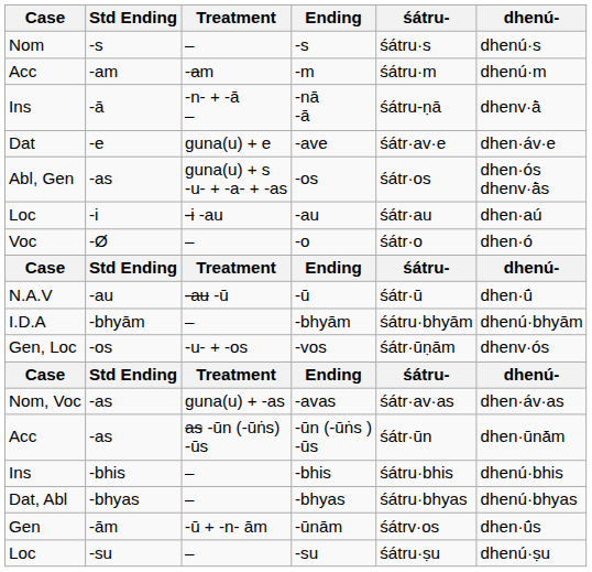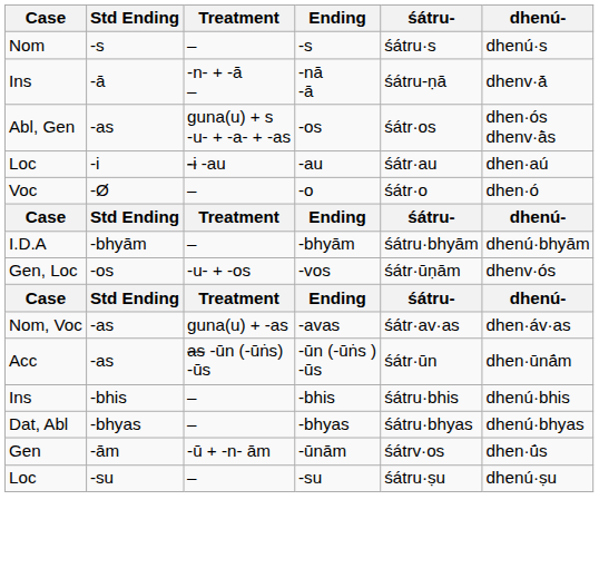 <table class="wikitable">
 <tr>
 <th>Case</th>
 <th>Std Ending</th>
 <th>Treatment</th>
 <th>Ending</th>
 <th>śátru-</th>
 <th>dhenú-</th>
 </tr>
 <tr>
 <td>Nom</td>
 <td>-s</td>
 <td>–</td>
 <td>-s</td>
 <td>śátru·s</td>
 <td>dhenú·s</td>
 </tr>
 <tr>
-<td>Acc</td>
-<td>-am</td>
-<td>-<s>a</s>m</td>
-<td>-m</td>
-<td>śátru·m</td>
-<td>dhenú·m</td>
-</tr>
-<tr>
 <td>Ins</td>
 <td>-ā</td>
 <td>-n- + -ā <br> –</td>
 <td>-nā <br> -ā</td>
 <td>śátru-ṇā</td>
 <td>dhenv·ā̀</td>
-</tr>
-<tr>
-<td>Dat</td>
-<td>-e</td>
-<td>guna(u) + e</td>
-<td>-ave</td>
-<td>śátr·av·e</td>
-<td>dhen·áv·e</td>
 </tr>
 <tr>
 <td>Abl, Gen</td>
 <td>-as</td>
 <td>guna(u) + s <br> -u- + -a- + -as  </td>
 <td>-os</td>
 <td>śátr·os</td>
 <td>dhen·ós <br> dhenv·ā̀s</td>
 </tr>
 <tr>
 <td>Loc</td>
 <td>-i</td>
 <td><s>-i</s> -au</td>
 <td>-au</td>
 <td>śátr·au</td>
 <td>dhen·aú</td>
 </tr>
 <tr>
 <td>Voc</td>
 <td>-Ø</td>
 <td>–</td>
 <td>-o</td>
 <td>śátr·o</td>
 <td>dhen·ó</td>
 </tr>
 <tr>
 <th>Case</th>
 <th>Std Ending</th>
 <th>Treatment</th>
 <th>Ending</th>
 <th>śátru-</th>
 <th>dhenú-</th>
-</tr>
-<tr>
-<td>N.A.V</td>
-<td>-au</td>
-<td><s>-au</s> -ū</td>
-<td>-ū</td>
-<td>śátr·ū</td>
-<td>dhen·ū́</td>
 </tr>
 <tr>
 <td>I.D.A</td>
 <td>-bhyām</td>
 <td>–</td>
 <td>-bhyām</td>
 <td>śátru·bhyām</td>
 <td>dhenú·bhyām</td>
 </tr>
 <tr>
 <td>Gen, Loc</td>
 <td>-os</td>
 <td>-u- + -os</td>
 <td>-vos</td>
 <td>śátr·ūṇām</td>
 <td>dhenv·ós</td>
 </tr>
 <tr>
 <th>Case</th>
 <th>Std Ending</th>
 <th>Treatment</th>
 <th>Ending</th>
 <th>śátru-</th>
 <th>dhenú-</th>
 </tr>
 <tr>
 <td>Nom, Voc</td>
 <td>-as</td>
 <td>guna(u) + -as</td>
 <td>-avas</td>
 <td>śátr·av·as</td>
 <td>dhen·áv·as</td>
 </tr>
 <tr>
 <td>Acc</td>
 <td>-as</td>
 <td><s>as</s> -ūn (-ūṅs) <br> -ūs</td>
 <td>-ūn (-ūṅs ) <br> -ūs</td>
 <td>śátr·ūn</td>
 <td>dhen·ūnā́m</td>
 </tr>
 <tr>
 <td>Ins</td>
 <td>-bhis</td>
 <td>–</td>
 <td>-bhis</td>
 <td>śátru·bhis</td>
 <td>dhenú·bhis</td>
 </tr>
 <tr>
 <td>Dat, Abl</td>
 <td>-bhyas</td>
 <td>–</td>
 <td>-bhyas</td>
 <td>śátru·bhyas</td>
 <td>dhenú·bhyas</td>
 </tr>
 <tr>
 <td>Gen</td>
 <td>-ām</td>
 <td>-ū + -n- ām</td>
 <td>-ūnām</td>
 <td>śátrv·os</td>
 <td>dhen·ū́s</td>
 </tr>
 <tr>
 <td>Loc</td>
 <td>-su</td>
 <td>–</td>
 <td>-su</td>
 <td>śátru·ṣu</td>
 <td>dhenú·ṣu</td>
 </tr>
 </table>
